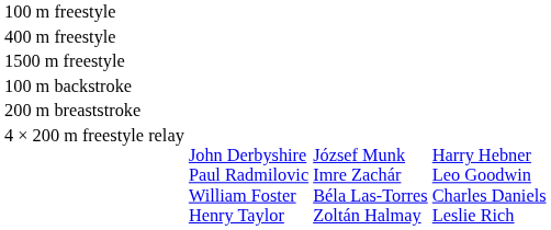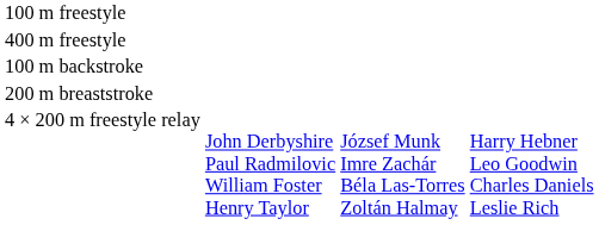 <table>
 <tr>
 <td>100 m freestyle<br></td>
 <td></td>
 <td></td>
 <td></td>
 </tr>
 <tr>
 <td>400 m freestyle<br></td>
-<td></td>
-<td></td>
-<td></td>
-</tr>
-<tr>
-<td>1500 m freestyle<br></td>
 <td></td>
 <td></td>
 <td></td>
 </tr>
 <tr>
 <td>100 m backstroke<br></td>
 <td></td>
 <td></td>
 <td></td>
 </tr>
 <tr>
 <td>200 m breaststroke<br></td>
 <td></td>
 <td></td>
 <td></td>
 </tr>
 <tr valign="top">
 <td>4 × 200 m freestyle relay<br></td>
 <td><br><a href='#'>John Derbyshire</a> <br> <a href='#'>Paul Radmilovic</a><br><a href='#'>William Foster</a><br><a href='#'>Henry Taylor</a></td>
 <td><br><a href='#'>József Munk</a><br><a href='#'>Imre Zachár</a><br><a href='#'>Béla Las-Torres</a><br> <a href='#'>Zoltán Halmay</a></td>
 <td><br><a href='#'>Harry Hebner</a><br><a href='#'>Leo Goodwin</a><br><a href='#'>Charles Daniels</a><br><a href='#'>Leslie Rich</a></td>
 </tr>
 </table>
